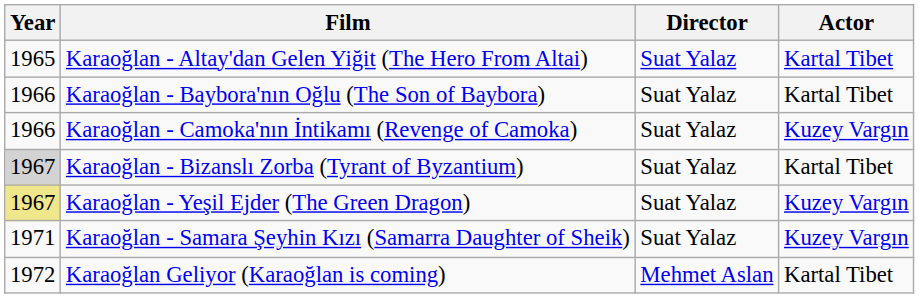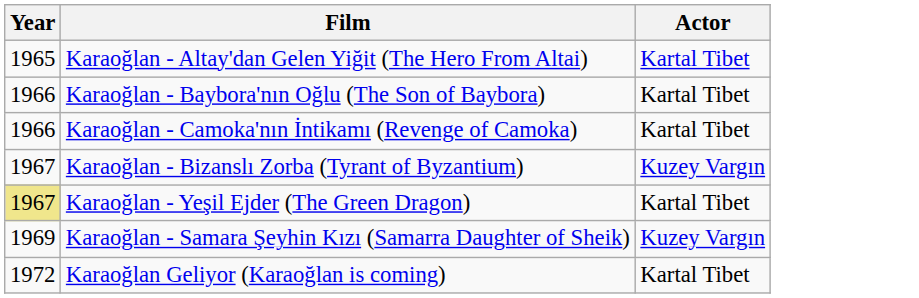 <table class="wikitable">
 <tr>
 <th align="left">Year</th>
 <th align="left">Film</th>
-<th align="left">Director</th>
 <th align="left">Actor</th>
 </tr>
 <tr>
 <td>1965</td>
 <td><a href='#'>Karaoğlan - Altay'dan Gelen Yiğit</a> (<a href='#'>The Hero From Altai</a>)</td>
-<td><a href='#'>Suat Yalaz</a></td>
 <td><a href='#'>Kartal Tibet</a></td>
 </tr>
 <tr>
 <td>1966</td>
 <td><a href='#'>Karaoğlan - Baybora'nın Oğlu</a> (<a href='#'>The Son of Baybora</a>)</td>
-<td>Suat Yalaz</td>
 <td>Kartal Tibet</td>
 </tr>
 <tr>
 <td>1966</td>
 <td><a href='#'>Karaoğlan - Camoka'nın İntikamı</a> (<a href='#'>Revenge of Camoka</a>)</td>
-<td>Suat Yalaz</td>
-<td><a href='#'>Kuzey Vargın</a></td>
+<td>Kartal Tibet</td>
 </tr>
 <tr>
-<td style="background: lightgrey;">1967</td>
+<td>1967</td>
 <td><a href='#'>Karaoğlan - Bizanslı Zorba</a> (<a href='#'>Tyrant of Byzantium</a>)</td>
-<td>Suat Yalaz</td>
-<td>Kartal Tibet</td>
+<td><a href='#'>Kuzey Vargın</a></td>
 </tr>
 <tr>
 <td style="background: khaki;">1967</td>
 <td><a href='#'>Karaoğlan - Yeşil Ejder</a> (<a href='#'>The Green Dragon</a>)</td>
-<td>Suat Yalaz</td>
-<td><a href='#'>Kuzey Vargın</a></td>
+<td>Kartal Tibet</td>
 </tr>
 <tr>
-<td>1971</td>
+<td>1969</td>
 <td><a href='#'>Karaoğlan - Samara Şeyhin Kızı</a> (<a href='#'>Samarra Daughter of Sheik</a>)</td>
-<td>Suat Yalaz</td>
 <td><a href='#'>Kuzey Vargın</a></td>
 </tr>
 <tr>
 <td>1972</td>
 <td><a href='#'>Karaoğlan Geliyor</a> (<a href='#'>Karaoğlan is coming</a>)</td>
-<td><a href='#'>Mehmet Aslan</a></td>
 <td>Kartal Tibet</td>
 </tr>
 </table>
